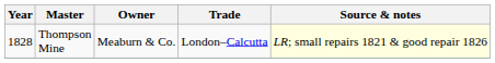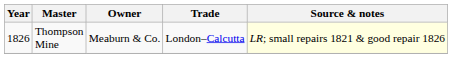 <table class=" wikitable">
 <tr>
 <th>Year</th>
 <th>Master</th>
 <th>Owner</th>
 <th>Trade</th>
 <th>Source & notes</th>
 </tr>
 <tr>
-<td>1828</td>
+<td>1826</td>
 <td>Thompson<br>Mine</td>
 <td>Meaburn & Co.</td>
 <td>London–<a href='#'>Calcutta</a></td>
 <td style="background: lightyellow;"><em>LR</em>; small repairs 1821 & good repair 1826</td>
 </tr>
 <tr>
 </tr>
 </table>
